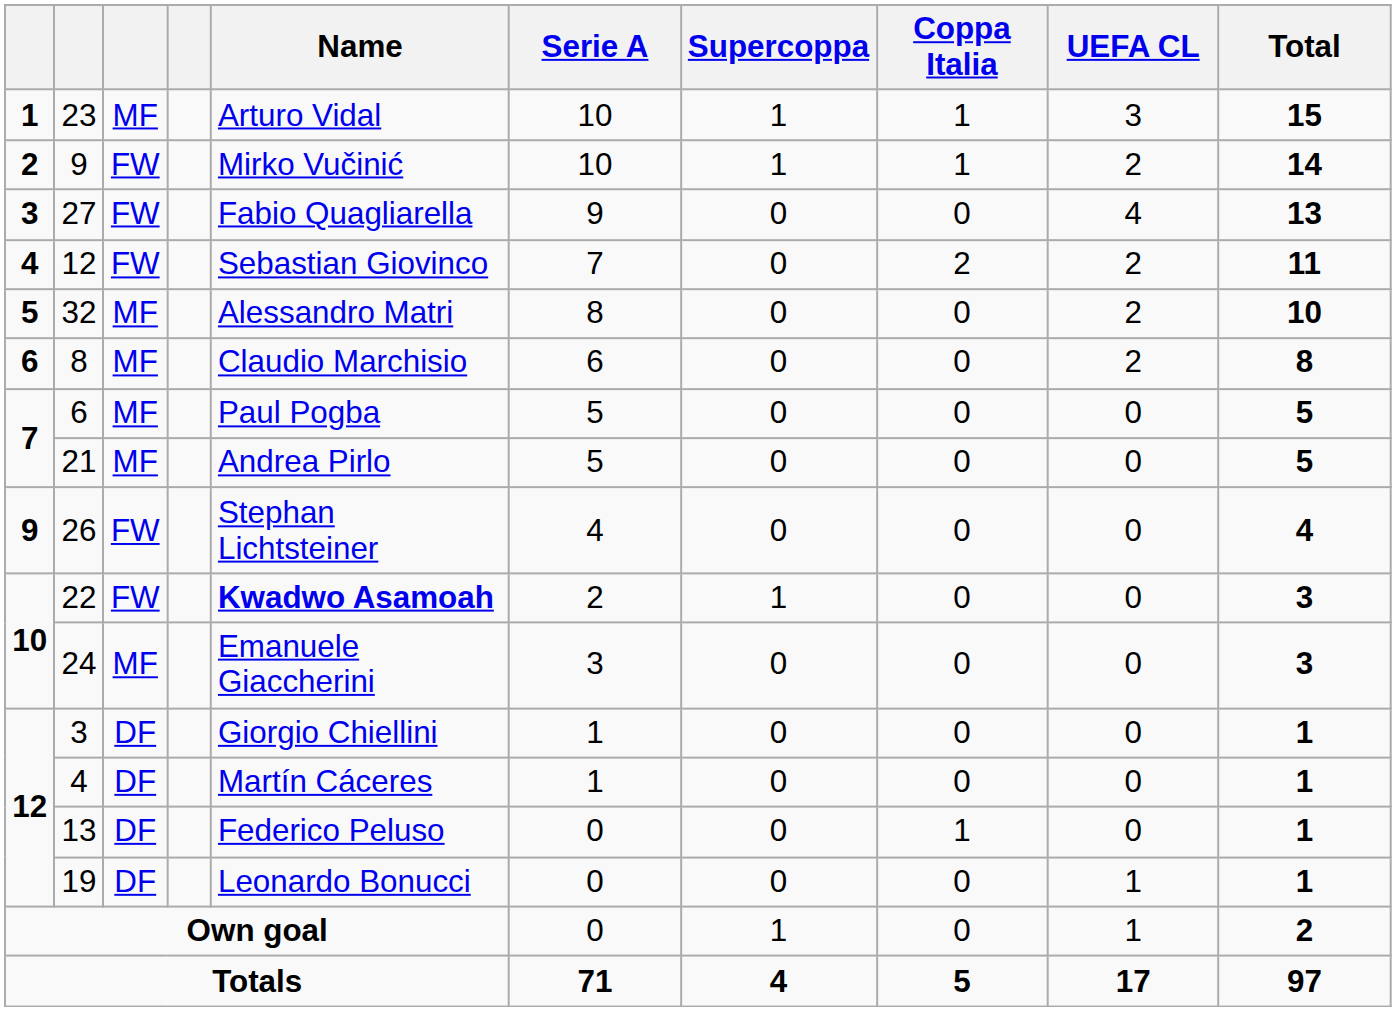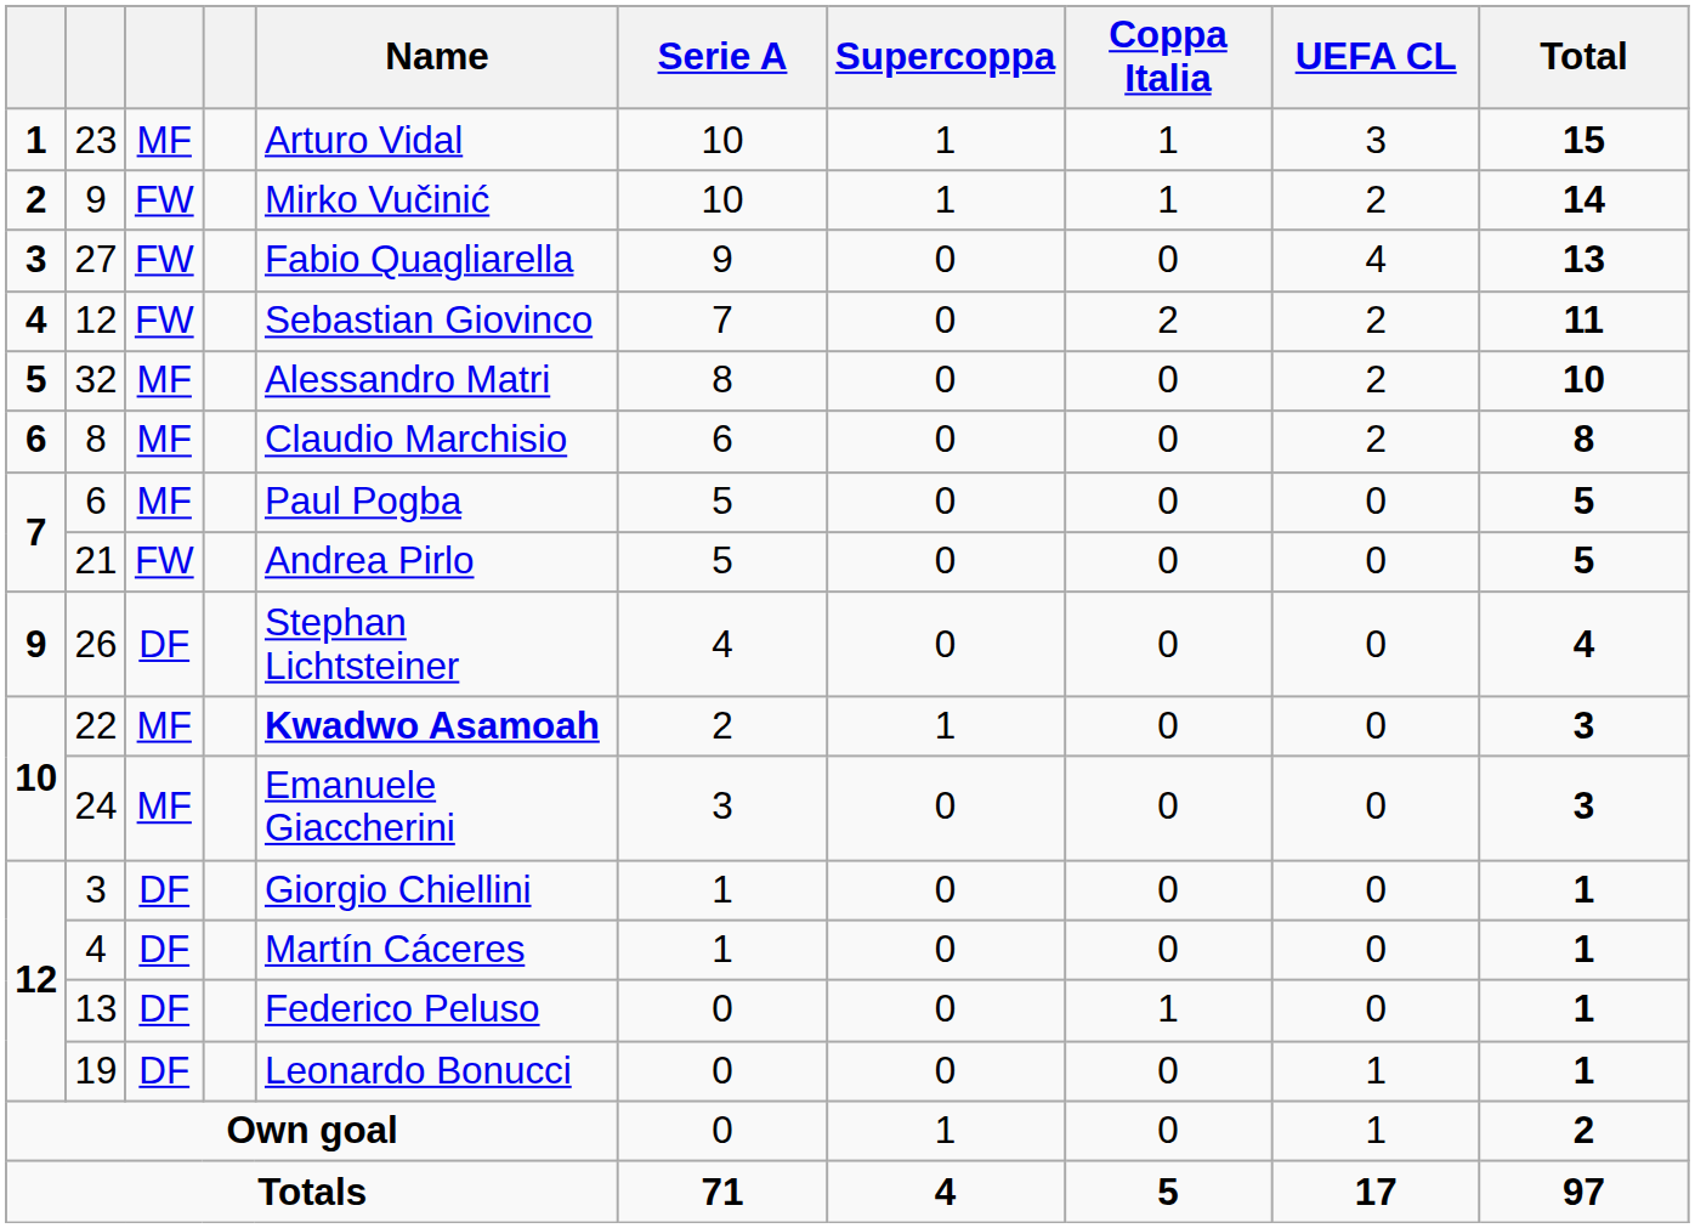 <table class="wikitable" style="text-align:center">
 <tr>
 <th width=15></th>
 <th width=15></th>
 <th width=15></th>
 <th width=15></th>
 <th width=145>Name</th>
 <th width=80><a href='#'>Serie A</a></th>
 <th width=80><a href='#'>Supercoppa</a></th>
 <th width=80><a href='#'>Coppa Italia</a></th>
 <th width=80><a href='#'>UEFA CL</a></th>
 <th width=80>Total</th>
 </tr>
 <tr>
 <td><strong>1</strong></td>
 <td>23</td>
 <td><a href='#'>MF</a></td>
 <td></td>
 <td align=left><a href='#'>Arturo Vidal</a></td>
 <td>10</td>
 <td>1</td>
 <td>1</td>
 <td>3</td>
 <td><strong>15</strong></td>
 </tr>
 <tr>
 <td><strong>2</strong></td>
 <td>9</td>
 <td><a href='#'>FW</a></td>
 <td></td>
 <td align=left><a href='#'>Mirko Vučinić</a></td>
 <td>10</td>
 <td>1</td>
 <td>1</td>
 <td>2</td>
 <td><strong>14</strong></td>
 </tr>
 <tr>
 <td><strong>3</strong></td>
 <td>27</td>
 <td><a href='#'>FW</a></td>
 <td></td>
 <td align=left><a href='#'>Fabio Quagliarella</a></td>
 <td>9</td>
 <td>0</td>
 <td>0</td>
 <td>4</td>
 <td><strong>13</strong></td>
 </tr>
 <tr>
 <td><strong>4</strong></td>
 <td>12</td>
 <td><a href='#'>FW</a></td>
 <td></td>
 <td align=left><a href='#'>Sebastian Giovinco</a></td>
 <td>7</td>
 <td>0</td>
 <td>2</td>
 <td>2</td>
 <td><strong>11</strong></td>
 </tr>
 <tr>
 <td><strong>5</strong></td>
 <td>32</td>
 <td><a href='#'>MF</a></td>
 <td></td>
 <td align=left><a href='#'>Alessandro Matri</a></td>
 <td>8</td>
 <td>0</td>
 <td>0</td>
 <td>2</td>
 <td><strong>10</strong></td>
 </tr>
 <tr>
 <td><strong>6</strong></td>
 <td>8</td>
 <td><a href='#'>MF</a></td>
 <td></td>
 <td align=left><a href='#'>Claudio Marchisio</a></td>
 <td>6</td>
 <td>0</td>
 <td>0</td>
 <td>2</td>
 <td><strong>8</strong></td>
 </tr>
 <tr>
 <td rowspan=2><strong>7</strong></td>
 <td>6</td>
 <td><a href='#'>MF</a></td>
 <td></td>
 <td align=left><a href='#'>Paul Pogba</a></td>
 <td>5</td>
 <td>0</td>
 <td>0</td>
 <td>0</td>
 <td><strong>5</strong></td>
 </tr>
 <tr>
 <td>21</td>
-<td><a href='#'>MF</a></td>
+<td><a href='#'>FW</a></td>
 <td></td>
 <td align=left><a href='#'>Andrea Pirlo</a></td>
 <td>5</td>
 <td>0</td>
 <td>0</td>
 <td>0</td>
 <td><strong>5</strong></td>
 </tr>
 <tr>
 <td><strong>9</strong></td>
 <td>26</td>
-<td><a href='#'>FW</a></td>
+<td><a href='#'>DF</a></td>
 <td></td>
 <td align=left><a href='#'>Stephan Lichtsteiner</a></td>
 <td>4</td>
 <td>0</td>
 <td>0</td>
 <td>0</td>
 <td><strong>4</strong></td>
 </tr>
 <tr>
 <td rowspan=2><strong>10</strong></td>
 <td>22</td>
-<td><a href='#'>FW</a></td>
+<td><a href='#'>MF</a></td>
 <td></td>
 <td align=left><strong><a href='#'>Kwadwo Asamoah</a></strong></td>
 <td>2</td>
 <td>1</td>
 <td>0</td>
 <td>0</td>
 <td><strong>3</strong></td>
 </tr>
 <tr>
 <td>24</td>
 <td><a href='#'>MF</a></td>
 <td></td>
 <td align=left><a href='#'>Emanuele Giaccherini</a></td>
 <td>3</td>
 <td>0</td>
 <td>0</td>
 <td>0</td>
 <td><strong>3</strong></td>
 </tr>
 <tr>
 <td rowspan=4><strong>12</strong></td>
 <td>3</td>
 <td><a href='#'>DF</a></td>
 <td></td>
 <td align=left><a href='#'>Giorgio Chiellini</a></td>
 <td>1</td>
 <td>0</td>
 <td>0</td>
 <td>0</td>
 <td><strong>1</strong></td>
 </tr>
 <tr>
 <td>4</td>
 <td><a href='#'>DF</a></td>
 <td></td>
 <td align=left><a href='#'>Martín Cáceres</a></td>
 <td>1</td>
 <td>0</td>
 <td>0</td>
 <td>0</td>
 <td><strong>1</strong></td>
 </tr>
 <tr>
 <td>13</td>
 <td><a href='#'>DF</a></td>
 <td></td>
 <td align=left><a href='#'>Federico Peluso</a></td>
 <td>0</td>
 <td>0</td>
 <td>1</td>
 <td>0</td>
 <td><strong>1</strong></td>
 </tr>
 <tr>
 <td>19</td>
 <td><a href='#'>DF</a></td>
 <td></td>
 <td align=left><a href='#'>Leonardo Bonucci</a></td>
 <td>0</td>
 <td>0</td>
 <td>0</td>
 <td>1</td>
 <td><strong>1</strong></td>
 </tr>
 <tr>
 <td colspan=5><strong>Own goal</strong></td>
 <td>0</td>
 <td>1</td>
 <td>0</td>
 <td>1</td>
 <td><strong>2</strong></td>
 </tr>
 <tr>
 <td colspan=5><strong>Totals</strong></td>
 <td><strong>71</strong></td>
 <td><strong>4</strong></td>
 <td><strong>5</strong></td>
 <td><strong>17</strong></td>
 <td><strong>97</strong></td>
 </tr>
 </table>
